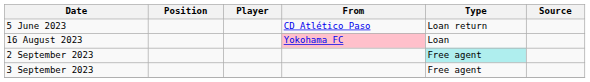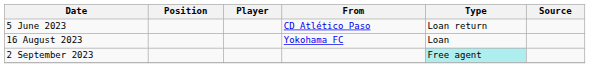 <table class="wikitable sortable" style="width:90%; text-align:center; font-size:95%; text-align:left;">
 <tr>
 <th>Date</th>
 <th>Position</th>
 <th>Player</th>
 <th>From</th>
 <th>Type</th>
 <th>Source</th>
 </tr>
 <tr>
 <td>5 June 2023</td>
 <td></td>
 <td></td>
 <td> <a href='#'>CD Atlético Paso</a></td>
 <td>Loan return</td>
 <td></td>
 </tr>
 <tr>
 <td>16 August 2023</td>
 <td></td>
 <td></td>
-<td style="background: pink;"> <a href='#'>Yokohama FC</a></td>
+<td> <a href='#'>Yokohama FC</a></td>
 <td>Loan</td>
 <td></td>
 </tr>
 <tr>
 <td>2 September 2023</td>
 <td></td>
 <td></td>
 <td></td>
 <td style="background: paleturquoise;">Free agent</td>
 <td></td>
 </tr>
 <tr>
-<td>3 September 2023</td>
-<td></td>
-<td></td>
-<td></td>
-<td>Free agent</td>
-<td></td>
-</tr>
-<tr>
 </tr>
 </table>
